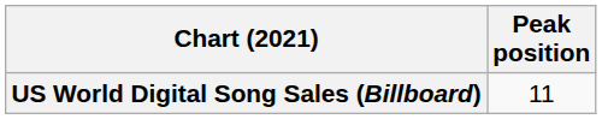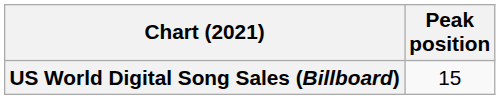 <table class="wikitable plainrowheaders" style="text-align:center">
 <tr>
 <th scope="col">Chart (2021)</th>
 <th scope="col">Peak<br>position</th>
 </tr>
 <tr>
 <th scope="row">US World Digital Song Sales (<em>Billboard</em>)</th>
-<td>11</td>
+<td>15</td>
 </tr>
 </table>
